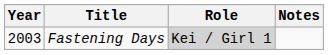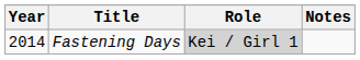 <table class="wikitable sortable plainwheaders">
 <tr>
 </tr>
 <tr style="text-align:center;">
 <th scope="col">Year</th>
 <th scope="col">Title</th>
 <th scope="col">Role</th>
 <th scope="col">Notes</th>
 </tr>
 <tr>
-<td>2003</td>
+<td>2014</td>
 <td><em>Fastening Days</em></td>
 <td style="background: lightgrey;">Kei / Girl 1</td>
 <td></td>
 </tr>
 </table>
